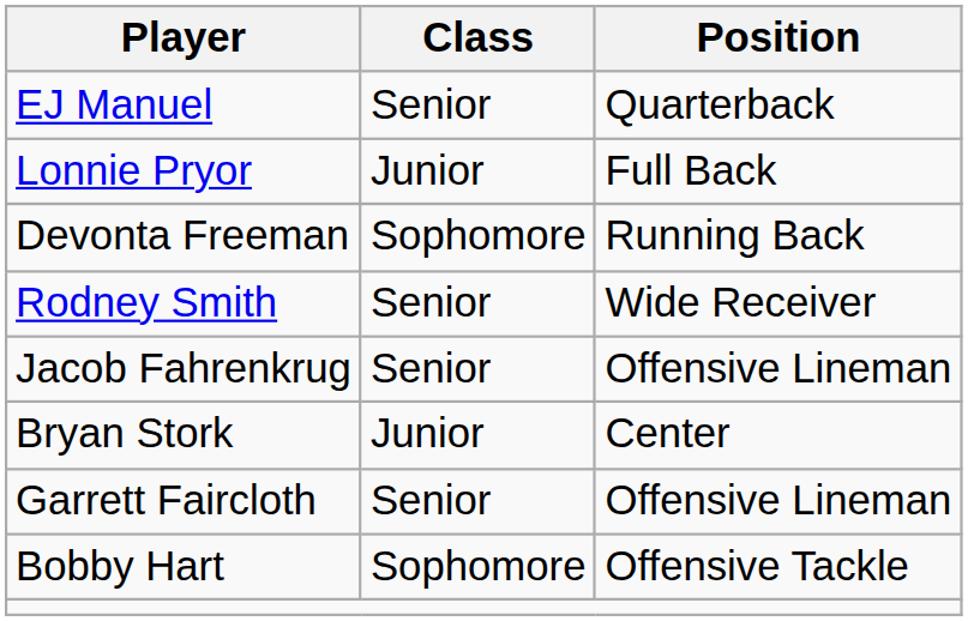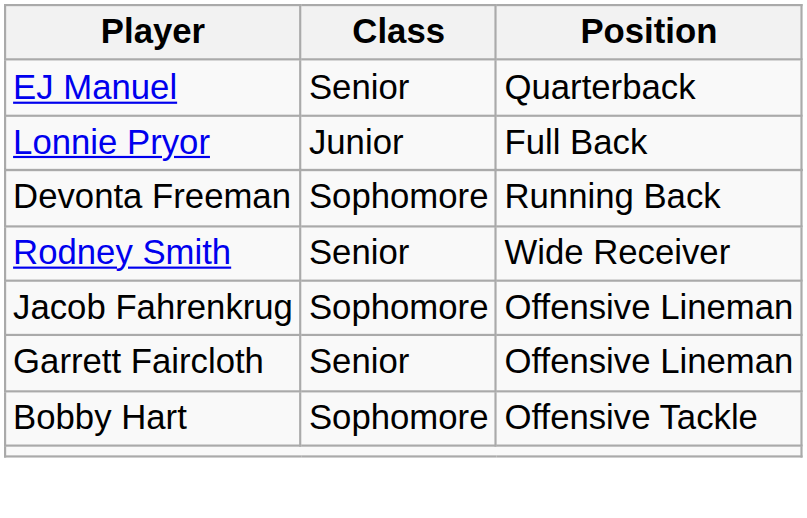 <table class="wikitable" border="1">
 <tr>
 <th>Player</th>
 <th>Class</th>
 <th>Position</th>
 </tr>
 <tr>
 <td><a href='#'>EJ Manuel</a></td>
 <td>Senior</td>
 <td>Quarterback</td>
 </tr>
 <tr>
 <td><a href='#'>Lonnie Pryor</a></td>
 <td>Junior</td>
 <td>Full Back</td>
 </tr>
 <tr>
 </tr>
 <tr>
 <td>Devonta Freeman</td>
 <td>Sophomore</td>
 <td>Running Back</td>
 </tr>
 <tr>
 <td><a href='#'>Rodney Smith</a></td>
 <td>Senior</td>
 <td>Wide Receiver</td>
 </tr>
 <tr>
 <td>Jacob Fahrenkrug</td>
-<td>Senior</td>
+<td>Sophomore</td>
 <td>Offensive Lineman</td>
-</tr>
-<tr>
-<td>Bryan Stork</td>
-<td>Junior</td>
-<td>Center</td>
 </tr>
 <tr>
 <td>Garrett Faircloth</td>
 <td>Senior</td>
 <td>Offensive Lineman</td>
 </tr>
 <tr>
 <td>Bobby Hart</td>
 <td>Sophomore</td>
 <td>Offensive Tackle</td>
 </tr>
 <tr>
 <td colspan="3" style="font-size: 8pt" align="center"></td>
 </tr>
 </table>
